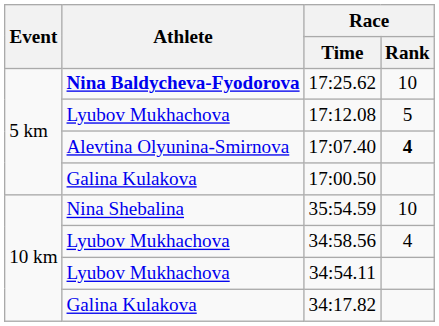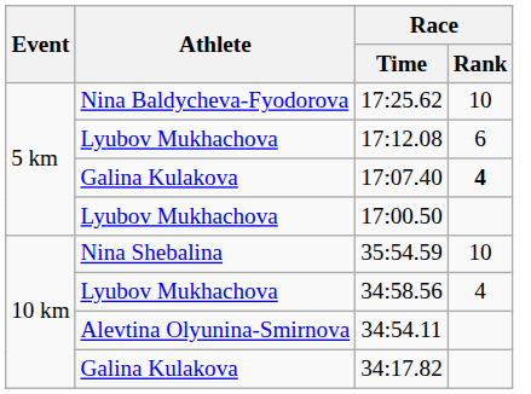 <table class="wikitable" border="1" style="font-size:90%">
 <tr>
 <th rowspan=2>Event</th>
 <th rowspan=2>Athlete</th>
 <th colspan=2>Race</th>
 </tr>
 <tr>
 <th>Time</th>
 <th>Rank</th>
 </tr>
 <tr>
 <td rowspan=4>5 km</td>
-<td><strong><a href='#'>Nina Baldycheva-Fyodorova</a></strong></td>
+<td><a href='#'>Nina Baldycheva-Fyodorova</a></td>
 <td align=center>17:25.62</td>
 <td align=center>10</td>
 </tr>
 <tr>
 <td><a href='#'>Lyubov Mukhachova</a></td>
 <td align=center>17:12.08</td>
-<td align=center>5</td>
+<td align=center>6</td>
 </tr>
 <tr>
-<td><a href='#'>Alevtina Olyunina-Smirnova</a></td>
+<td><a href='#'>Galina Kulakova</a></td>
 <td align=center>17:07.40</td>
 <td align=center><strong>4</strong></td>
 </tr>
 <tr>
-<td><a href='#'>Galina Kulakova</a></td>
+<td><a href='#'>Lyubov Mukhachova</a></td>
 <td align=center>17:00.50</td>
 <td align=center></td>
 </tr>
 <tr>
 <td rowspan=4>10 km</td>
 <td><a href='#'>Nina Shebalina</a></td>
 <td align=center>35:54.59</td>
 <td align=center>10</td>
 </tr>
 <tr>
 <td><a href='#'>Lyubov Mukhachova</a></td>
 <td align=center>34:58.56</td>
 <td align=center>4</td>
 </tr>
 <tr>
-<td><a href='#'>Lyubov Mukhachova</a></td>
+<td><a href='#'>Alevtina Olyunina-Smirnova</a></td>
 <td align=center>34:54.11</td>
 <td align=center></td>
 </tr>
 <tr>
 <td><a href='#'>Galina Kulakova</a></td>
 <td align=center>34:17.82</td>
 <td align=center></td>
 </tr>
 </table>
